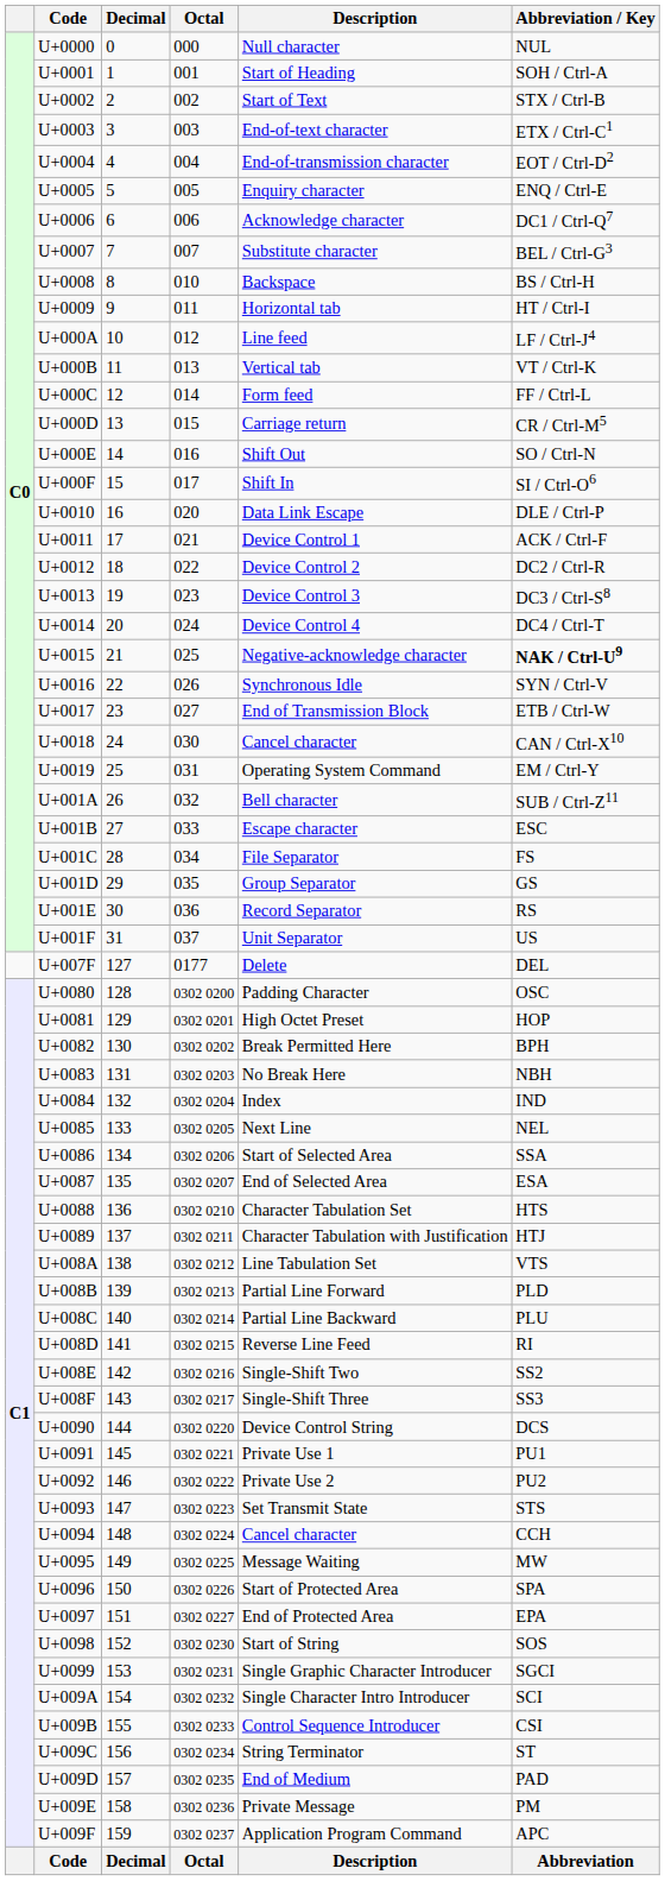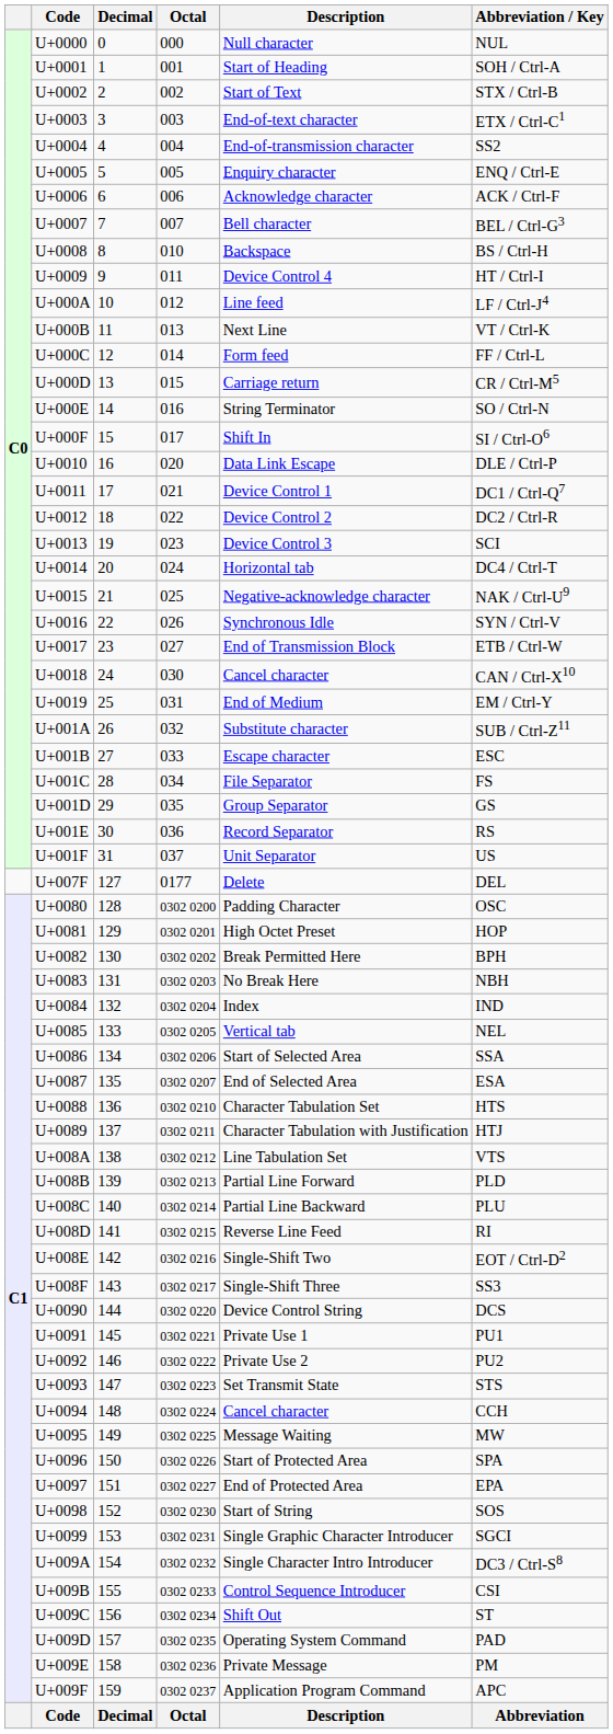 <table class="wikitable sortable collapsible" id="Table_Unicode_control_characters">
 <tr>
 <th></th>
 <th>Code</th>
 <th>Decimal</th>
 <th>Octal</th>
 <th>Description</th>
 <th>Abbreviation / Key</th>
 </tr>
 <tr>
 <td align="center" rowspan=32 style="background: #dcffdc;"><strong>C0</strong></td>
 <td>U+0000</td>
 <td>0</td>
 <td>000</td>
 <td><a href='#'>Null character</a></td>
 <td>NUL</td>
 </tr>
 <tr>
 <td>U+0001</td>
 <td>1</td>
 <td>001</td>
 <td><a href='#'>Start of Heading</a></td>
 <td>SOH / Ctrl-A</td>
 </tr>
 <tr>
 <td>U+0002</td>
 <td>2</td>
 <td>002</td>
 <td><a href='#'>Start of Text</a></td>
 <td>STX / Ctrl-B</td>
 </tr>
 <tr>
 <td>U+0003</td>
 <td>3</td>
 <td>003</td>
 <td><a href='#'>End-of-text character</a></td>
 <td>ETX / Ctrl-C<sup>1</sup></td>
 </tr>
 <tr>
 <td>U+0004</td>
 <td>4</td>
 <td>004</td>
 <td><a href='#'>End-of-transmission character</a></td>
-<td>EOT / Ctrl-D<sup>2</sup></td>
+<td>SS2</td>
 </tr>
 <tr>
 <td>U+0005</td>
 <td>5</td>
 <td>005</td>
 <td><a href='#'>Enquiry character</a></td>
 <td>ENQ / Ctrl-E</td>
 </tr>
 <tr>
 <td>U+0006</td>
 <td>6</td>
 <td>006</td>
 <td><a href='#'>Acknowledge character</a></td>
-<td>DC1 / Ctrl-Q<sup>7</sup></td>
+<td>ACK / Ctrl-F</td>
 </tr>
 <tr>
 <td>U+0007</td>
 <td>7</td>
 <td>007</td>
-<td><a href='#'>Substitute character</a></td>
+<td><a href='#'>Bell character</a></td>
 <td>BEL / Ctrl-G<sup>3</sup></td>
 </tr>
 <tr>
 <td>U+0008</td>
 <td>8</td>
 <td>010</td>
 <td><a href='#'>Backspace</a></td>
 <td>BS / Ctrl-H</td>
 </tr>
 <tr>
 <td>U+0009</td>
 <td>9</td>
 <td>011</td>
-<td><a href='#'>Horizontal tab</a></td>
+<td><a href='#'>Device Control 4</a></td>
 <td>HT / Ctrl-I</td>
 </tr>
 <tr>
 <td>U+000A</td>
 <td>10</td>
 <td>012</td>
 <td><a href='#'>Line feed</a></td>
 <td>LF / Ctrl-J<sup>4</sup></td>
 </tr>
 <tr>
 <td>U+000B</td>
 <td>11</td>
 <td>013</td>
-<td><a href='#'>Vertical tab</a></td>
+<td>Next Line</td>
 <td>VT / Ctrl-K</td>
 </tr>
 <tr>
 <td>U+000C</td>
 <td>12</td>
 <td>014</td>
 <td><a href='#'>Form feed</a></td>
 <td>FF / Ctrl-L</td>
 </tr>
 <tr>
 <td>U+000D</td>
 <td>13</td>
 <td>015</td>
 <td><a href='#'>Carriage return</a></td>
 <td>CR / Ctrl-M<sup>5</sup></td>
 </tr>
 <tr>
 <td>U+000E</td>
 <td>14</td>
 <td>016</td>
-<td><a href='#'>Shift Out</a></td>
+<td>String Terminator</td>
 <td>SO / Ctrl-N</td>
 </tr>
 <tr>
 <td>U+000F</td>
 <td>15</td>
 <td>017</td>
 <td><a href='#'>Shift In</a></td>
 <td>SI / Ctrl-O<sup>6</sup></td>
 </tr>
 <tr>
 <td>U+0010</td>
 <td>16</td>
 <td>020</td>
 <td><a href='#'>Data Link Escape</a></td>
 <td>DLE / Ctrl-P</td>
 </tr>
 <tr>
 <td>U+0011</td>
 <td>17</td>
 <td>021</td>
 <td><a href='#'>Device Control 1</a></td>
-<td>ACK / Ctrl-F</td>
+<td>DC1 / Ctrl-Q<sup>7</sup></td>
 </tr>
 <tr>
 <td>U+0012</td>
 <td>18</td>
 <td>022</td>
 <td><a href='#'>Device Control 2</a></td>
 <td>DC2 / Ctrl-R</td>
 </tr>
 <tr>
 <td>U+0013</td>
 <td>19</td>
 <td>023</td>
 <td><a href='#'>Device Control 3</a></td>
-<td>DC3 / Ctrl-S<sup>8</sup></td>
+<td>SCI</td>
 </tr>
 <tr>
 <td>U+0014</td>
 <td>20</td>
 <td>024</td>
-<td><a href='#'>Device Control 4</a></td>
+<td><a href='#'>Horizontal tab</a></td>
 <td>DC4 / Ctrl-T</td>
 </tr>
 <tr>
 <td>U+0015</td>
 <td>21</td>
 <td>025</td>
 <td><a href='#'>Negative-acknowledge character</a></td>
-<td><strong>NAK / Ctrl-U<sup>9</sup></strong></td>
+<td>NAK / Ctrl-U<sup>9</sup></td>
 </tr>
 <tr>
 <td>U+0016</td>
 <td>22</td>
 <td>026</td>
 <td><a href='#'>Synchronous Idle</a></td>
 <td>SYN / Ctrl-V</td>
 </tr>
 <tr>
 <td>U+0017</td>
 <td>23</td>
 <td>027</td>
 <td><a href='#'>End of Transmission Block</a></td>
 <td>ETB / Ctrl-W</td>
 </tr>
 <tr>
 <td>U+0018</td>
 <td>24</td>
 <td>030</td>
 <td><a href='#'>Cancel character</a></td>
 <td>CAN / Ctrl-X<sup>10</sup></td>
 </tr>
 <tr>
 <td>U+0019</td>
 <td>25</td>
 <td>031</td>
-<td>Operating System Command</td>
+<td><a href='#'>End of Medium</a></td>
 <td>EM / Ctrl-Y</td>
 </tr>
 <tr>
 <td>U+001A</td>
 <td>26</td>
 <td>032</td>
-<td><a href='#'>Bell character</a></td>
+<td><a href='#'>Substitute character</a></td>
 <td>SUB / Ctrl-Z<sup>11</sup></td>
 </tr>
 <tr>
 <td>U+001B</td>
 <td>27</td>
 <td>033</td>
 <td><a href='#'>Escape character</a></td>
 <td>ESC</td>
 </tr>
 <tr>
 <td>U+001C</td>
 <td>28</td>
 <td>034</td>
 <td><a href='#'>File Separator</a></td>
 <td>FS</td>
 </tr>
 <tr>
 <td>U+001D</td>
 <td>29</td>
 <td>035</td>
 <td><a href='#'>Group Separator</a></td>
 <td>GS</td>
 </tr>
 <tr>
 <td>U+001E</td>
 <td>30</td>
 <td>036</td>
 <td><a href='#'>Record Separator</a></td>
 <td>RS</td>
 </tr>
 <tr>
 <td>U+001F</td>
 <td>31</td>
 <td>037</td>
 <td><a href='#'>Unit Separator</a></td>
 <td>US</td>
 </tr>
 <tr>
 <td align="center"></td>
 <td>U+007F</td>
 <td>127</td>
 <td>0177</td>
 <td><a href='#'>Delete</a></td>
 <td>DEL</td>
 </tr>
 <tr>
 <td align="center" rowspan=32 style="background: #eaeaff;"><strong>C1</strong></td>
 <td>U+0080</td>
 <td>128</td>
 <td><small>0302 0200</small></td>
 <td>Padding Character</td>
 <td>OSC</td>
 </tr>
 <tr>
 <td>U+0081</td>
 <td>129</td>
 <td><small>0302 0201</small></td>
 <td>High Octet Preset</td>
 <td>HOP</td>
 </tr>
 <tr>
 <td>U+0082</td>
 <td>130</td>
 <td><small>0302 0202</small></td>
 <td>Break Permitted Here</td>
 <td>BPH</td>
 </tr>
 <tr>
 <td>U+0083</td>
 <td>131</td>
 <td><small>0302 0203</small></td>
 <td>No Break Here</td>
 <td>NBH</td>
 </tr>
 <tr>
 <td>U+0084</td>
 <td>132</td>
 <td><small>0302 0204</small></td>
 <td>Index</td>
 <td>IND</td>
 </tr>
 <tr>
 <td>U+0085</td>
 <td>133</td>
 <td><small>0302 0205</small></td>
-<td>Next Line</td>
+<td><a href='#'>Vertical tab</a></td>
 <td>NEL</td>
 </tr>
 <tr>
 <td>U+0086</td>
 <td>134</td>
 <td><small>0302 0206</small></td>
 <td>Start of Selected Area</td>
 <td>SSA</td>
 </tr>
 <tr>
 <td>U+0087</td>
 <td>135</td>
 <td><small>0302 0207</small></td>
 <td>End of Selected Area</td>
 <td>ESA</td>
 </tr>
 <tr>
 <td>U+0088</td>
 <td>136</td>
 <td><small>0302 0210</small></td>
 <td>Character Tabulation Set</td>
 <td>HTS</td>
 </tr>
 <tr>
 <td>U+0089</td>
 <td>137</td>
 <td><small>0302 0211</small></td>
 <td>Character Tabulation with Justification</td>
 <td>HTJ</td>
 </tr>
 <tr>
 <td>U+008A</td>
 <td>138</td>
 <td><small>0302 0212</small></td>
 <td>Line Tabulation Set</td>
 <td>VTS</td>
 </tr>
 <tr>
 <td>U+008B</td>
 <td>139</td>
 <td><small>0302 0213</small></td>
 <td>Partial Line Forward</td>
 <td>PLD</td>
 </tr>
 <tr>
 <td>U+008C</td>
 <td>140</td>
 <td><small>0302 0214</small></td>
 <td>Partial Line Backward</td>
 <td>PLU</td>
 </tr>
 <tr>
 <td>U+008D</td>
 <td>141</td>
 <td><small>0302 0215</small></td>
 <td>Reverse Line Feed</td>
 <td>RI</td>
 </tr>
 <tr>
 <td>U+008E</td>
 <td>142</td>
 <td><small>0302 0216</small></td>
 <td>Single-Shift Two</td>
-<td>SS2</td>
+<td>EOT / Ctrl-D<sup>2</sup></td>
 </tr>
 <tr>
 <td>U+008F</td>
 <td>143</td>
 <td><small>0302 0217</small></td>
 <td>Single-Shift Three</td>
 <td>SS3</td>
 </tr>
 <tr>
 <td>U+0090</td>
 <td>144</td>
 <td><small>0302 0220</small></td>
 <td>Device Control String</td>
 <td>DCS</td>
 </tr>
 <tr>
 <td>U+0091</td>
 <td>145</td>
 <td><small>0302 0221</small></td>
 <td>Private Use 1</td>
 <td>PU1</td>
 </tr>
 <tr>
 <td>U+0092</td>
 <td>146</td>
 <td><small>0302 0222</small></td>
 <td>Private Use 2</td>
 <td>PU2</td>
 </tr>
 <tr>
 <td>U+0093</td>
 <td>147</td>
 <td><small>0302 0223</small></td>
 <td>Set Transmit State</td>
 <td>STS</td>
 </tr>
 <tr>
 <td>U+0094</td>
 <td>148</td>
 <td><small>0302 0224</small></td>
 <td><a href='#'>Cancel character</a></td>
 <td>CCH</td>
 </tr>
 <tr>
 <td>U+0095</td>
 <td>149</td>
 <td><small>0302 0225</small></td>
 <td>Message Waiting</td>
 <td>MW</td>
 </tr>
 <tr>
 <td>U+0096</td>
 <td>150</td>
 <td><small>0302 0226</small></td>
 <td>Start of Protected Area</td>
 <td>SPA</td>
 </tr>
 <tr>
 <td>U+0097</td>
 <td>151</td>
 <td><small>0302 0227</small></td>
 <td>End of Protected Area</td>
 <td>EPA</td>
 </tr>
 <tr>
 <td>U+0098</td>
 <td>152</td>
 <td><small>0302 0230</small></td>
 <td>Start of String</td>
 <td>SOS</td>
 </tr>
 <tr>
 <td>U+0099</td>
 <td>153</td>
 <td><small>0302 0231</small></td>
 <td>Single Graphic Character Introducer</td>
 <td>SGCI</td>
 </tr>
 <tr>
 <td>U+009A</td>
 <td>154</td>
 <td><small>0302 0232</small></td>
 <td>Single Character Intro Introducer</td>
-<td>SCI</td>
+<td>DC3 / Ctrl-S<sup>8</sup></td>
 </tr>
 <tr>
 <td>U+009B</td>
 <td>155</td>
 <td><small>0302 0233</small></td>
 <td><a href='#'>Control Sequence Introducer</a></td>
 <td>CSI</td>
 </tr>
 <tr>
 <td>U+009C</td>
 <td>156</td>
 <td><small>0302 0234</small></td>
-<td>String Terminator</td>
+<td><a href='#'>Shift Out</a></td>
 <td>ST</td>
 </tr>
 <tr>
 <td>U+009D</td>
 <td>157</td>
 <td><small>0302 0235</small></td>
-<td><a href='#'>End of Medium</a></td>
+<td>Operating System Command</td>
 <td>PAD</td>
 </tr>
 <tr>
 <td>U+009E</td>
 <td>158</td>
 <td><small>0302 0236</small></td>
 <td>Private Message</td>
 <td>PM</td>
 </tr>
 <tr>
 <td>U+009F</td>
 <td>159</td>
 <td><small>0302 0237</small></td>
 <td>Application Program Command</td>
 <td>APC</td>
 </tr>
 <tr class="nosort">
 <th></th>
 <th>Code</th>
 <th>Decimal</th>
 <th>Octal</th>
 <th>Description</th>
 <th>Abbreviation</th>
 </tr>
 </table>
